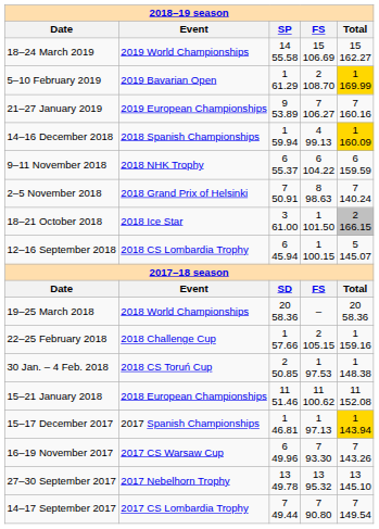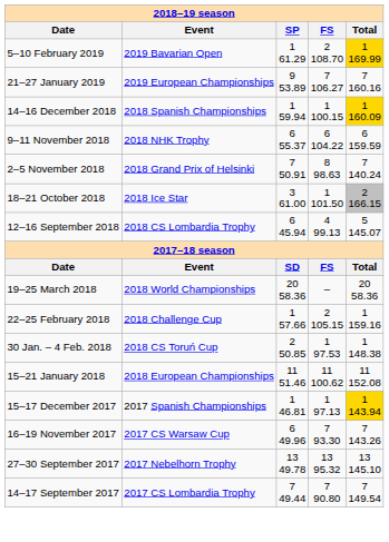 <table class="wikitable">
 <tr>
 <th style="background-color: #ffdead;" colspan=5><a href='#'>2018–19 season</a></th>
 </tr>
 <tr>
 <th>Date</th>
 <th>Event</th>
 <th><a href='#'>SP</a></th>
 <th><a href='#'>FS</a></th>
 <th>Total</th>
-</tr>
-<tr>
-<td>18–24 March 2019</td>
-<td><a href='#'>2019 World Championships</a></td>
-<td align=center>14 <br> 55.58</td>
-<td align=center>15 <br> 106.69</td>
-<td align=center>15 <br> 162.27</td>
 </tr>
 <tr>
 <td>5–10 February 2019</td>
 <td><a href='#'>2019 Bavarian Open</a></td>
 <td align=center>1 <br> 61.29</td>
 <td align=center>2 <br> 108.70</td>
 <td align=center bgcolor=gold>1 <br> 169.99</td>
 </tr>
 <tr>
 <td>21–27 January 2019</td>
 <td><a href='#'>2019 European Championships</a></td>
 <td align=center>9 <br> 53.89</td>
 <td align=center>7 <br> 106.27</td>
 <td align=center>7 <br> 160.16</td>
 </tr>
 <tr>
 <td>14–16 December 2018</td>
 <td><a href='#'>2018 Spanish Championships</a></td>
 <td align=center>1 <br> 59.94</td>
-<td align=center>4 <br> 99.13</td>
+<td align=center>1 <br> 100.15</td>
 <td align=center bgcolor=gold>1 <br> 160.09</td>
 </tr>
 <tr>
 <td>9–11 November 2018</td>
 <td><a href='#'>2018 NHK Trophy</a></td>
 <td align=center>6 <br> 55.37</td>
 <td align=center>6 <br> 104.22</td>
 <td align=center>6 <br> 159.59</td>
 </tr>
 <tr>
 <td>2–5 November 2018</td>
 <td><a href='#'>2018 Grand Prix of Helsinki</a></td>
 <td align=center>7 <br> 50.91</td>
 <td align=center>8 <br> 98.63</td>
 <td align=center>7 <br> 140.24</td>
 </tr>
 <tr>
 <td>18–21 October 2018</td>
 <td><a href='#'>2018 Ice Star</a></td>
 <td align=center>3 <br> 61.00</td>
 <td align=center>1 <br> 101.50</td>
 <td align=center bgcolor=silver>2 <br> 166.15</td>
 </tr>
 <tr>
 <td>12–16 September 2018</td>
 <td><a href='#'>2018 CS Lombardia Trophy</a></td>
 <td align=center>6 <br> 45.94</td>
-<td align=center>1 <br> 100.15</td>
+<td align=center>4 <br> 99.13</td>
 <td align=center>5 <br> 145.07</td>
 </tr>
 <tr>
 <th style="background-color: #ffdead;" colspan=5><a href='#'>2017–18 season</a></th>
 </tr>
 <tr>
 <th>Date</th>
 <th>Event</th>
 <th><a href='#'>SD</a></th>
 <th><a href='#'>FS</a></th>
 <th>Total</th>
 </tr>
 <tr>
 <td>19–25 March 2018</td>
 <td><a href='#'>2018 World Championships</a></td>
 <td align=center>20 <br> 58.36</td>
 <td align=center>–</td>
 <td align=center>20 <br> 58.36</td>
 </tr>
 <tr>
 <td>22–25 February 2018</td>
 <td><a href='#'>2018 Challenge Cup</a></td>
 <td align=center>1 <br> 57.66</td>
 <td align=center>2 <br> 105.15</td>
 <td align=center>1 <br> 159.16</td>
 </tr>
 <tr>
 <td>30 Jan. – 4 Feb. 2018</td>
 <td><a href='#'>2018 CS Toruń Cup</a></td>
 <td align=center>2 <br> 50.85</td>
 <td align=center>1 <br> 97.53</td>
 <td align=center>1 <br> 148.38</td>
 </tr>
 <tr>
 <td>15–21 January 2018</td>
 <td><a href='#'>2018 European Championships</a></td>
 <td align=center>11 <br> 51.46</td>
 <td align=center>11 <br> 100.62</td>
 <td align=center>11 <br> 152.08</td>
 </tr>
 <tr>
 <td>15–17 December 2017</td>
 <td>2017 <a href='#'>Spanish Championships</a></td>
 <td align=center>1 <br> 46.81</td>
 <td align=center>1 <br> 97.13</td>
 <td align=center bgcolor=Gold>1 <br> 143.94</td>
 </tr>
 <tr>
 <td>16–19 November 2017</td>
 <td><a href='#'>2017 CS Warsaw Cup</a></td>
 <td align=center>6 <br> 49.96</td>
 <td align=center>7 <br> 93.30</td>
 <td align=center>7 <br> 143.26</td>
 </tr>
 <tr>
 <td>27–30 September 2017</td>
 <td><a href='#'>2017 Nebelhorn Trophy</a></td>
 <td align=center>13 <br> 49.78</td>
 <td align=center>13 <br> 95.32</td>
 <td align=center>13 <br> 145.10</td>
 </tr>
 <tr>
 <td>14–17 September 2017</td>
 <td><a href='#'>2017 CS Lombardia Trophy</a></td>
 <td align=center>7 <br> 49.44</td>
 <td align=center>7 <br> 90.80</td>
 <td align=center>7 <br> 149.54</td>
 </tr>
 </table>
